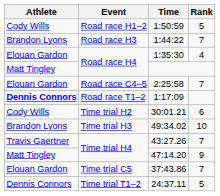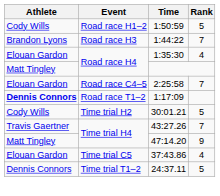 <table class=wikitable style=font-size:90%;text-align:center>
 <tr>
 <th>Athlete</th>
 <th>Event</th>
 <th>Time</th>
 <th>Rank</th>
 </tr>
 <tr>
 <td align=left><a href='#'>Cody Wills</a></td>
 <td align=left><a href='#'>Road race H1–2</a></td>
 <td>1:50:59</td>
 <td>5</td>
 </tr>
 <tr>
 <td align=left><a href='#'>Brandon Lyons</a></td>
 <td align=left><a href='#'>Road race H3</a></td>
 <td>1:44:22</td>
 <td>7</td>
 </tr>
 <tr>
 <td align=left><a href='#'>Elouan Gardon</a></td>
 <td align=left rowspan=2><a href='#'>Road race H4</a></td>
 <td>1:35:30</td>
 <td>4</td>
 </tr>
 <tr>
 <td align=left><a href='#'>Matt Tingley</a></td>
 <td colspan=2></td>
 </tr>
 <tr>
 <td align=left><a href='#'>Elouan Gardon</a></td>
 <td align=left><a href='#'>Road race C4–5</a></td>
 <td>2:25:58</td>
 <td>7</td>
 </tr>
 <tr>
 <td align=left><strong><a href='#'>Dennis Connors</a></strong></td>
 <td align=left><a href='#'>Road race T1–2</a></td>
 <td>1:17:09</td>
 <td></td>
 </tr>
 <tr>
 <td align=left><a href='#'>Cody Wills</a></td>
 <td align=left><a href='#'>Time trial H2</a></td>
 <td>30:01.21</td>
-<td>6</td>
-</tr>
-<tr>
-<td align=left><a href='#'>Brandon Lyons</a></td>
-<td align=left><a href='#'>Time trial H3</a></td>
-<td>49:34.02</td>
-<td>10</td>
+<td>5</td>
 </tr>
 <tr>
 <td align=left><a href='#'>Travis Gaertner</a></td>
 <td align=left rowspan=2><a href='#'>Time trial H4</a></td>
 <td>43:27.26</td>
 <td>7</td>
 </tr>
 <tr>
 <td align=left><a href='#'>Matt Tingley</a></td>
 <td>47:14.20</td>
 <td>9</td>
 </tr>
 <tr>
 <td align=left><a href='#'>Elouan Gardon</a></td>
 <td align=left><a href='#'>Time trial C5</a></td>
 <td>37:43.86</td>
-<td>7</td>
+<td>4</td>
 </tr>
 <tr>
 <td align=left><a href='#'>Dennis Connors</a></td>
 <td align=left><a href='#'>Time trial T1–2</a></td>
 <td>24:37.11</td>
 <td>5</td>
 </tr>
 </table>
